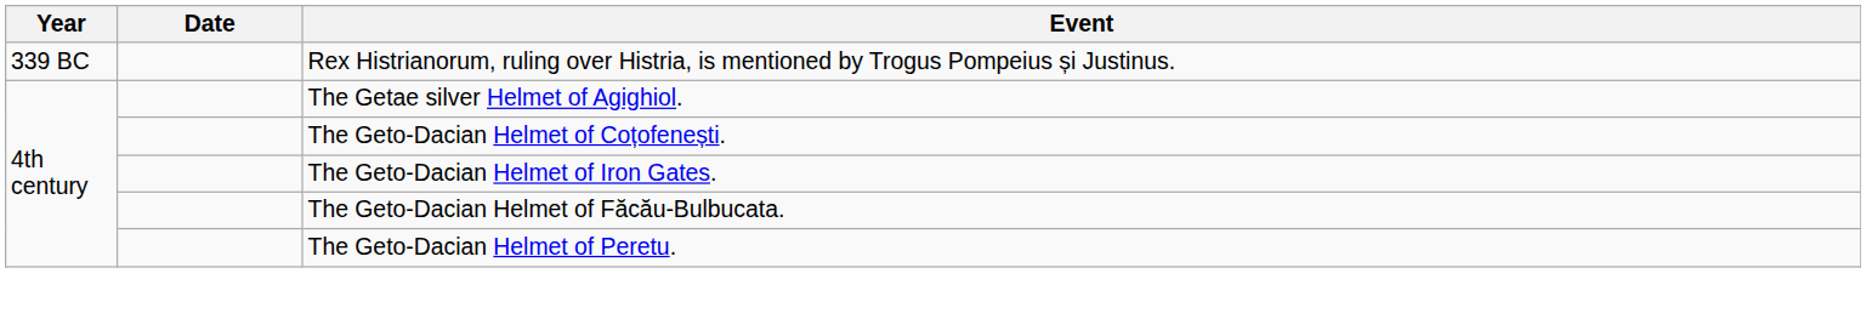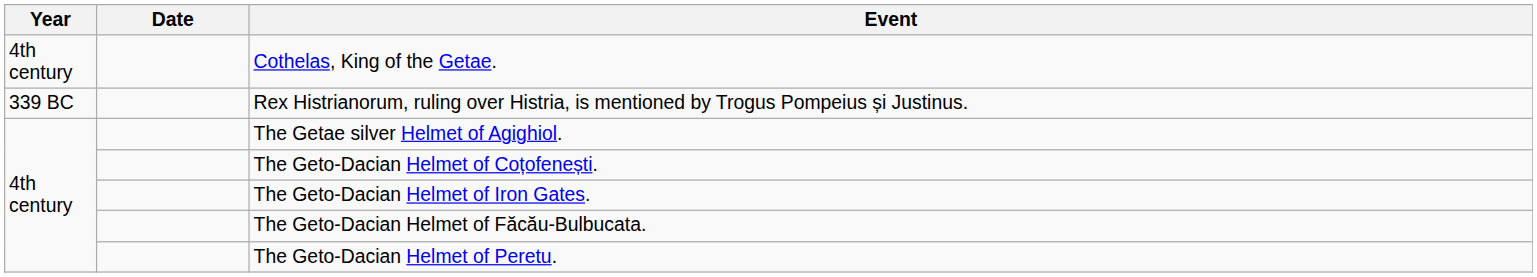 <table class="wikitable" width="100%">
 <tr>
 <th style="width:6%">Year</th>
 <th style="width:10%">Date</th>
 <th>Event</th>
+</tr>
+<tr>
+<td>4th century</td>
+<td></td>
+<td><a href='#'>Cothelas</a>, King of the <a href='#'>Getae</a>.</td>
 </tr>
 <tr>
 <td>339 BC</td>
 <td></td>
 <td>Rex Histrianorum, ruling over Histria, is mentioned by Trogus Pompeius și Justinus.</td>
 </tr>
 <tr>
 <td rowspan="5">4th century</td>
 <td></td>
 <td>The Getae silver <a href='#'>Helmet of Agighiol</a>.</td>
 </tr>
 <tr>
 <td></td>
 <td>The Geto-Dacian <a href='#'>Helmet of Coțofenești</a>.</td>
 </tr>
 <tr>
 <td></td>
 <td>The Geto-Dacian <a href='#'>Helmet of Iron Gates</a>.</td>
 </tr>
 <tr>
 <td></td>
 <td>The Geto-Dacian Helmet of Făcău-Bulbucata.</td>
 </tr>
 <tr>
 <td></td>
 <td>The Geto-Dacian <a href='#'>Helmet of Peretu</a>.</td>
 </tr>
 </table>
